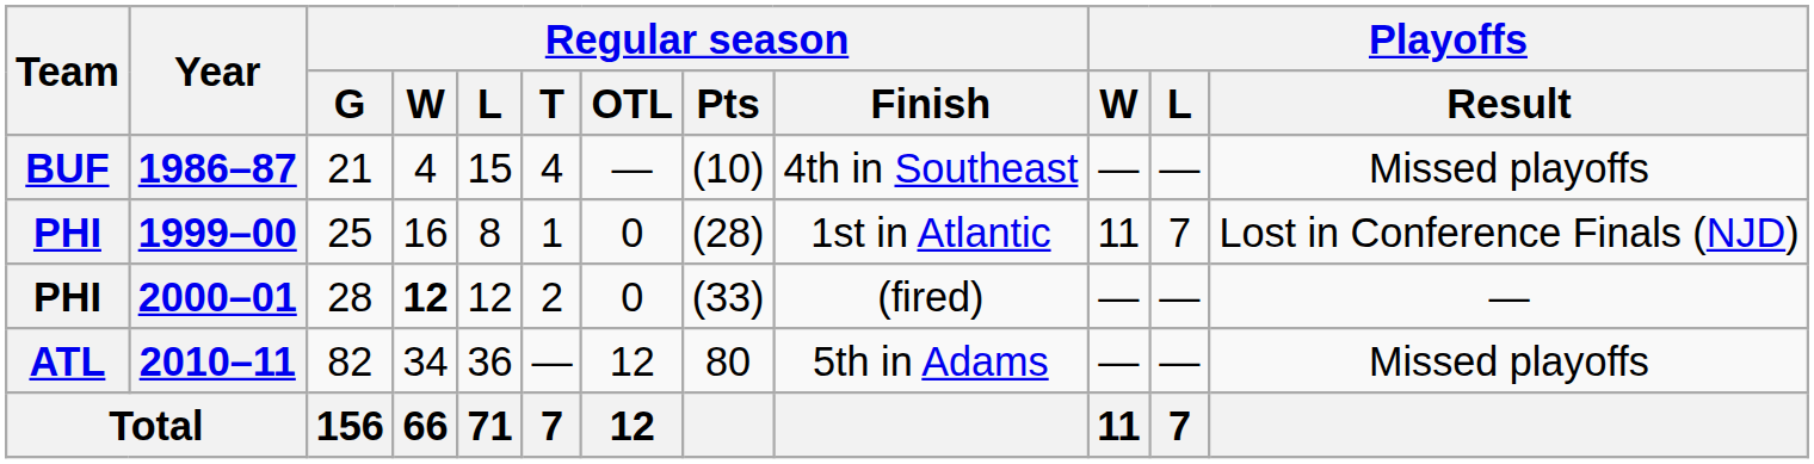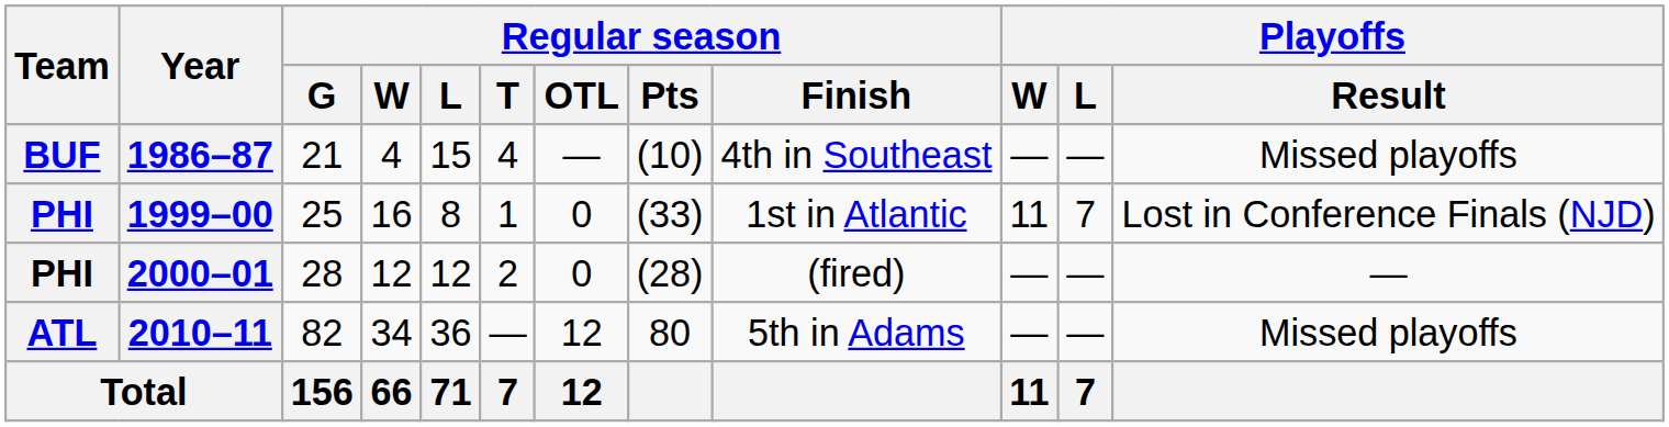 <table class="wikitable" style="font-size: 95%; text-align:center;">
 <tr>
 <th rowspan="2">Team</th>
 <th rowspan="2">Year</th>
 <th colspan="7"><a href='#'>Regular season</a></th>
 <th colspan="3"><a href='#'>Playoffs</a></th>
 </tr>
 <tr>
 <th>G</th>
 <th>W</th>
 <th>L</th>
 <th>T</th>
 <th>OTL</th>
 <th>Pts</th>
 <th>Finish</th>
 <th>W</th>
 <th>L</th>
 <th>Result</th>
 </tr>
 <tr>
 <th><a href='#'>BUF</a></th>
 <th><a href='#'>1986–87</a></th>
 <td>21</td>
 <td>4</td>
 <td>15</td>
 <td>4</td>
 <td>—</td>
 <td>(10)</td>
 <td>4th in <a href='#'>Southeast</a></td>
 <td>—</td>
 <td>—</td>
 <td>Missed playoffs</td>
 </tr>
 <tr>
 <th><a href='#'>PHI</a></th>
 <th><a href='#'>1999–00</a></th>
 <td>25</td>
 <td>16</td>
 <td>8</td>
 <td>1</td>
 <td>0</td>
-<td>(28)</td>
+<td>(33)</td>
 <td>1st in <a href='#'>Atlantic</a></td>
 <td>11</td>
 <td>7</td>
 <td>Lost in Conference Finals (<a href='#'>NJD</a>)</td>
 </tr>
 <tr>
 <th>PHI</th>
 <th><a href='#'>2000–01</a></th>
 <td>28</td>
-<td><strong>12</strong></td>
+<td>12</td>
 <td>12</td>
 <td>2</td>
 <td>0</td>
-<td>(33)</td>
+<td>(28)</td>
 <td>(fired)</td>
 <td>—</td>
 <td>—</td>
 <td>—</td>
 </tr>
 <tr>
 <th><a href='#'>ATL</a></th>
 <th><a href='#'>2010–11</a></th>
 <td>82</td>
 <td>34</td>
 <td>36</td>
 <td>—</td>
 <td>12</td>
 <td>80</td>
 <td>5th in <a href='#'>Adams</a></td>
 <td>—</td>
 <td>—</td>
 <td>Missed playoffs</td>
 </tr>
 <tr>
 <th colspan="2">Total</th>
 <th>156</th>
 <th>66</th>
 <th>71</th>
 <th>7</th>
 <th>12</th>
 <th> </th>
 <th> </th>
 <th>11</th>
 <th>7</th>
 <th> </th>
 </tr>
 </table>
